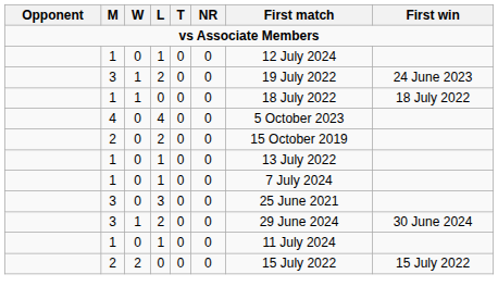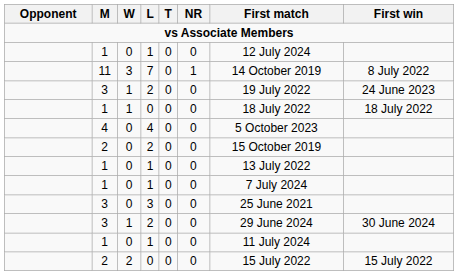 <table class="wikitable" style="text-align: center; width: 600px;">
 <tr>
 <th>Opponent</th>
 <th>M</th>
 <th>W</th>
 <th>L</th>
 <th>T</th>
 <th>NR</th>
 <th>First match</th>
 <th>First win</th>
 </tr>
 <tr>
 <td colspan="8" style="text-align:center;"><strong>vs Associate Members</strong></td>
 </tr>
 <tr>
 <td align=left></td>
 <td>1</td>
 <td>0</td>
 <td>1</td>
 <td>0</td>
 <td>0</td>
 <td>12 July 2024</td>
 <td></td>
+</tr>
+<tr>
+<td align=left></td>
+<td>11</td>
+<td>3</td>
+<td>7</td>
+<td>0</td>
+<td>1</td>
+<td>14 October 2019</td>
+<td>8 July 2022</td>
 </tr>
 <tr>
 <td align=left></td>
 <td>3</td>
 <td>1</td>
 <td>2</td>
 <td>0</td>
 <td>0</td>
 <td>19 July 2022</td>
 <td>24 June 2023</td>
 </tr>
 <tr>
 <td align=left></td>
 <td>1</td>
 <td>1</td>
 <td>0</td>
 <td>0</td>
 <td>0</td>
 <td>18 July 2022</td>
 <td>18 July 2022</td>
 </tr>
 <tr>
 <td align=left></td>
 <td>4</td>
 <td>0</td>
 <td>4</td>
 <td>0</td>
 <td>0</td>
 <td>5 October 2023</td>
 <td></td>
 </tr>
 <tr>
 <td align=left></td>
 <td>2</td>
 <td>0</td>
 <td>2</td>
 <td>0</td>
 <td>0</td>
 <td>15 October 2019</td>
 <td></td>
 </tr>
 <tr>
 <td align=left></td>
 <td>1</td>
 <td>0</td>
 <td>1</td>
 <td>0</td>
 <td>0</td>
 <td>13 July 2022</td>
 <td></td>
 </tr>
 <tr>
 <td align=left></td>
 <td>1</td>
 <td>0</td>
 <td>1</td>
 <td>0</td>
 <td>0</td>
 <td>7 July 2024</td>
 <td></td>
 </tr>
 <tr>
 <td align=left></td>
 <td>3</td>
 <td>0</td>
 <td>3</td>
 <td>0</td>
 <td>0</td>
 <td>25 June 2021</td>
 <td></td>
 </tr>
 <tr>
 <td align=left></td>
 <td>3</td>
 <td>1</td>
 <td>2</td>
 <td>0</td>
 <td>0</td>
 <td>29 June 2024</td>
 <td>30 June 2024</td>
 </tr>
 <tr>
 <td align=left></td>
 <td>1</td>
 <td>0</td>
 <td>1</td>
 <td>0</td>
 <td>0</td>
 <td>11 July 2024</td>
 <td></td>
 </tr>
 <tr>
 <td align=left></td>
 <td>2</td>
 <td>2</td>
 <td>0</td>
 <td>0</td>
 <td>0</td>
 <td>15 July 2022</td>
 <td>15 July 2022</td>
 </tr>
 </table>
